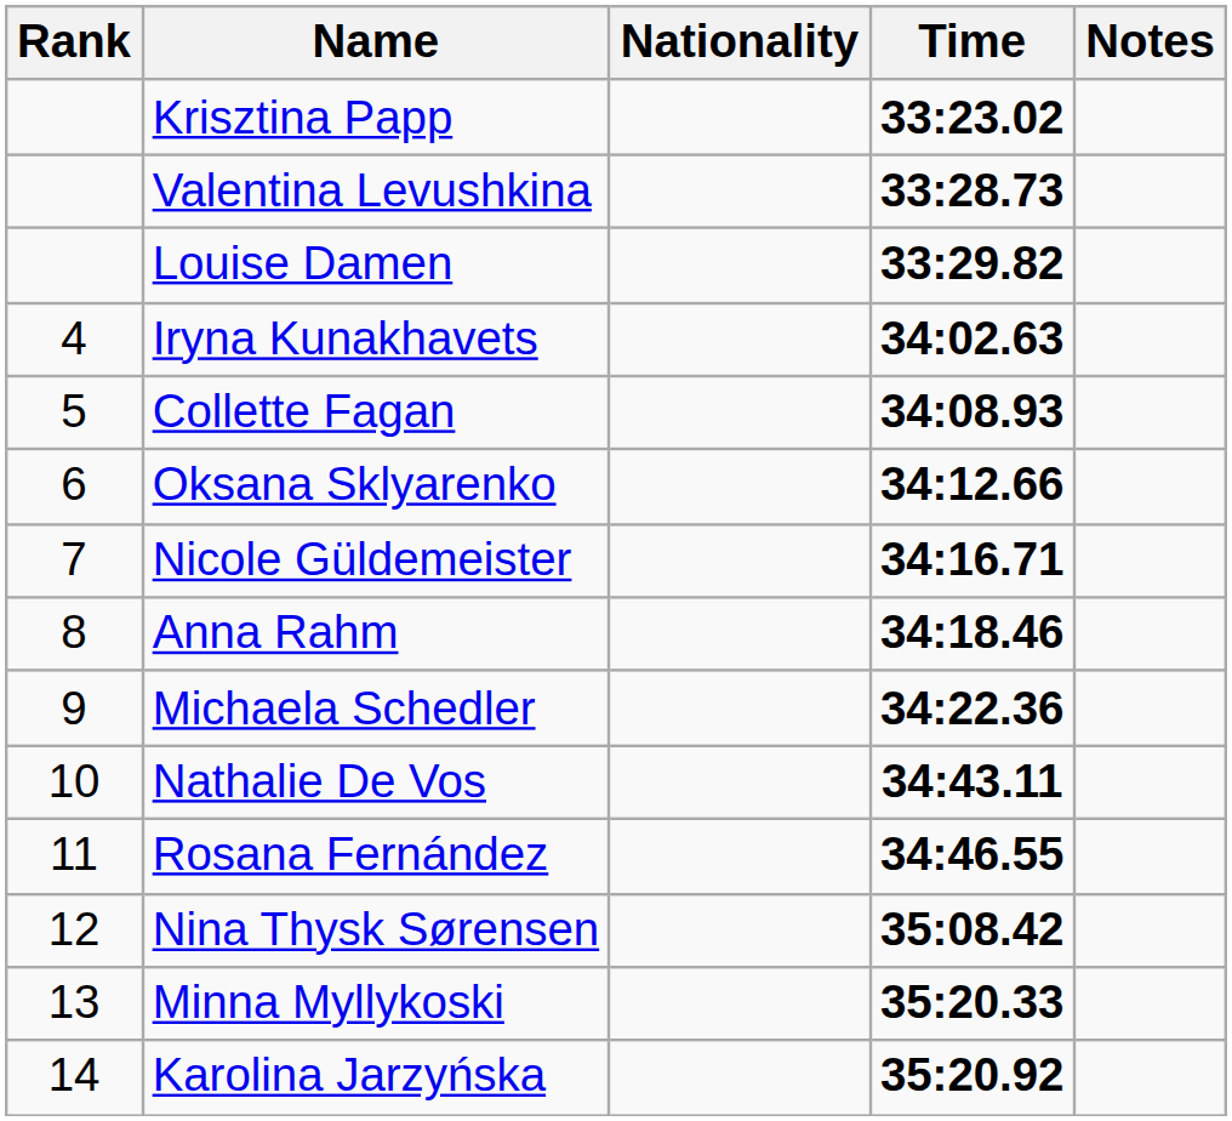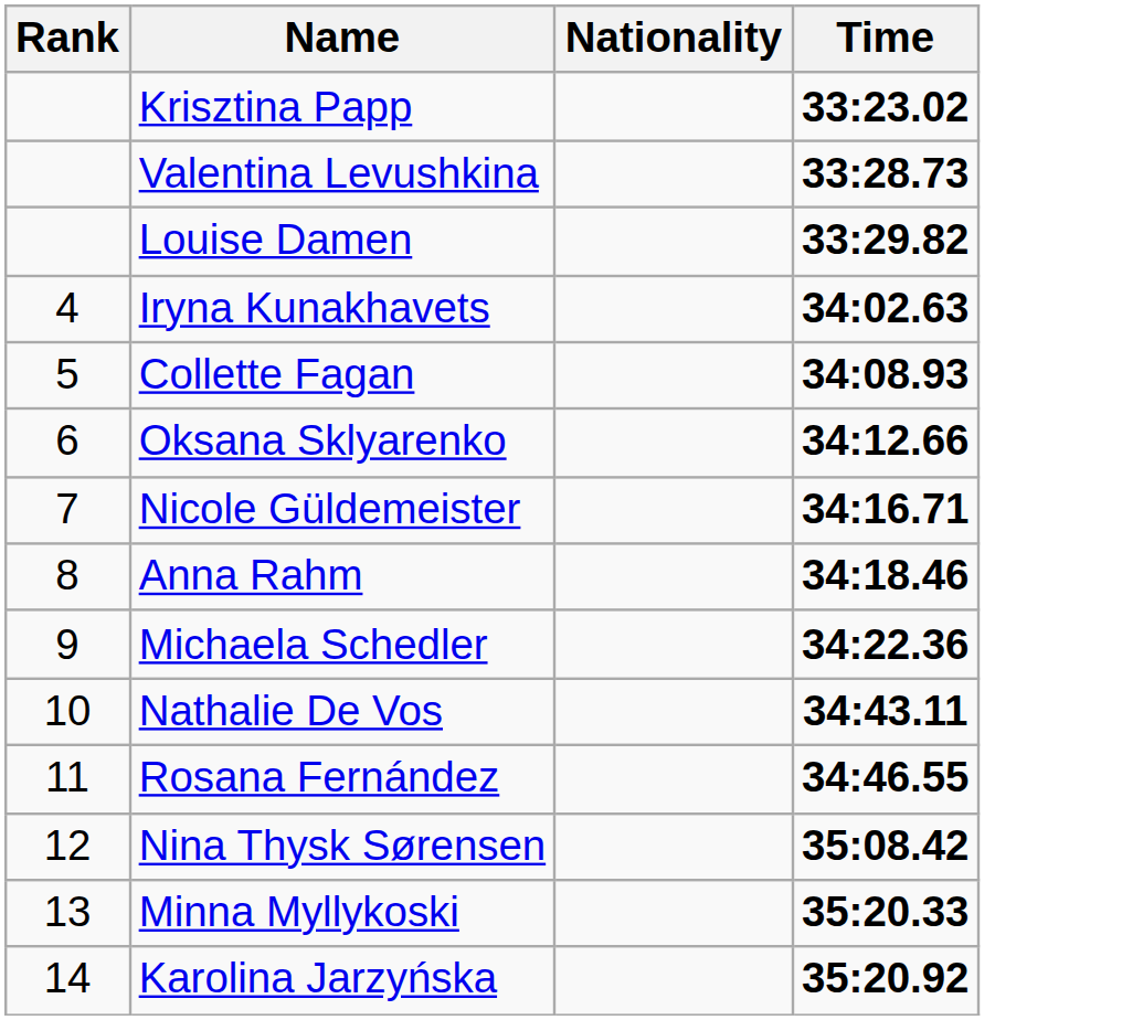 <table class="wikitable sortable" style="text-align:center">
 <tr>
 <th>Rank</th>
 <th>Name</th>
 <th>Nationality</th>
 <th>Time</th>
-<th>Notes</th>
 </tr>
 <tr>
 <td></td>
 <td align=left><a href='#'>Krisztina Papp</a></td>
 <td align=left></td>
 <td><strong>33:23.02</strong></td>
-<td></td>
 </tr>
 <tr>
 <td></td>
 <td align=left><a href='#'>Valentina Levushkina</a></td>
 <td align=left></td>
 <td><strong>33:28.73</strong></td>
-<td></td>
 </tr>
 <tr>
 <td></td>
 <td align=left><a href='#'>Louise Damen</a></td>
 <td align=left></td>
 <td><strong>33:29.82</strong></td>
-<td></td>
 </tr>
 <tr>
 <td>4</td>
 <td align=left><a href='#'>Iryna Kunakhavets</a></td>
 <td align=left></td>
 <td><strong>34:02.63</strong></td>
-<td></td>
 </tr>
 <tr>
 <td>5</td>
 <td align=left><a href='#'>Collette Fagan</a></td>
 <td align=left></td>
 <td><strong>34:08.93</strong></td>
-<td></td>
 </tr>
 <tr>
 <td>6</td>
 <td align=left><a href='#'>Oksana Sklyarenko</a></td>
 <td align=left></td>
 <td><strong>34:12.66</strong></td>
-<td></td>
 </tr>
 <tr>
 <td>7</td>
 <td align=left><a href='#'>Nicole Güldemeister</a></td>
 <td align=left></td>
 <td><strong>34:16.71</strong></td>
-<td></td>
 </tr>
 <tr>
 <td>8</td>
 <td align=left><a href='#'>Anna Rahm</a></td>
 <td align=left></td>
 <td><strong>34:18.46</strong></td>
-<td></td>
 </tr>
 <tr>
 <td>9</td>
 <td align=left><a href='#'>Michaela Schedler</a></td>
 <td align=left></td>
 <td><strong>34:22.36</strong></td>
-<td></td>
 </tr>
 <tr>
 <td>10</td>
 <td align=left><a href='#'>Nathalie De Vos</a></td>
 <td align=left></td>
 <td><strong>34:43.11</strong></td>
-<td></td>
 </tr>
 <tr>
 <td>11</td>
 <td align=left><a href='#'>Rosana Fernández</a></td>
 <td align=left></td>
 <td><strong>34:46.55</strong></td>
-<td></td>
 </tr>
 <tr>
 <td>12</td>
 <td align=left><a href='#'>Nina Thysk Sørensen</a></td>
 <td align=left></td>
 <td><strong>35:08.42</strong></td>
-<td></td>
 </tr>
 <tr>
 <td>13</td>
 <td align=left><a href='#'>Minna Myllykoski</a></td>
 <td align=left></td>
 <td><strong>35:20.33</strong></td>
-<td></td>
 </tr>
 <tr>
 <td>14</td>
 <td align=left><a href='#'>Karolina Jarzyńska</a></td>
 <td align=left></td>
 <td><strong>35:20.92</strong></td>
-<td></td>
 </tr>
 </table>
